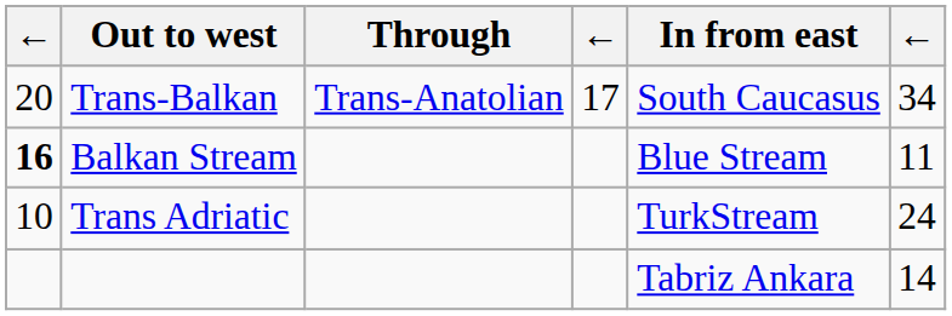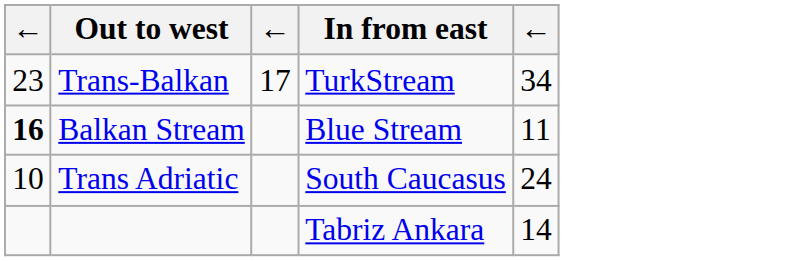 <table class="wikitable">
 <tr>
 <th>←</th>
 <th>Out <strong>to west</strong></th>
-<th>Through</th>
 <th>←</th>
 <th>In from east</th>
 <th>←</th>
 </tr>
 <tr>
-<td>20</td>
+<td>23</td>
 <td><a href='#'>Trans-Balkan</a></td>
-<td><a href='#'>Trans-Anatolian</a></td>
 <td>17</td>
-<td><a href='#'>South Caucasus</a></td>
+<td><a href='#'>TurkStream</a></td>
 <td>34</td>
 </tr>
 <tr>
 <td><strong>16</strong></td>
 <td><a href='#'>Balkan Stream</a></td>
-<td></td>
 <td></td>
 <td><a href='#'>Blue Stream</a></td>
 <td>11</td>
 </tr>
 <tr>
 <td>10</td>
 <td><a href='#'>Trans Adriatic</a></td>
 <td></td>
-<td></td>
-<td><a href='#'>TurkStream</a></td>
+<td><a href='#'>South Caucasus</a></td>
 <td>24</td>
 </tr>
 <tr>
-<td></td>
 <td></td>
 <td></td>
 <td></td>
 <td><a href='#'>Tabriz Ankara</a></td>
 <td>14</td>
 </tr>
 </table>
